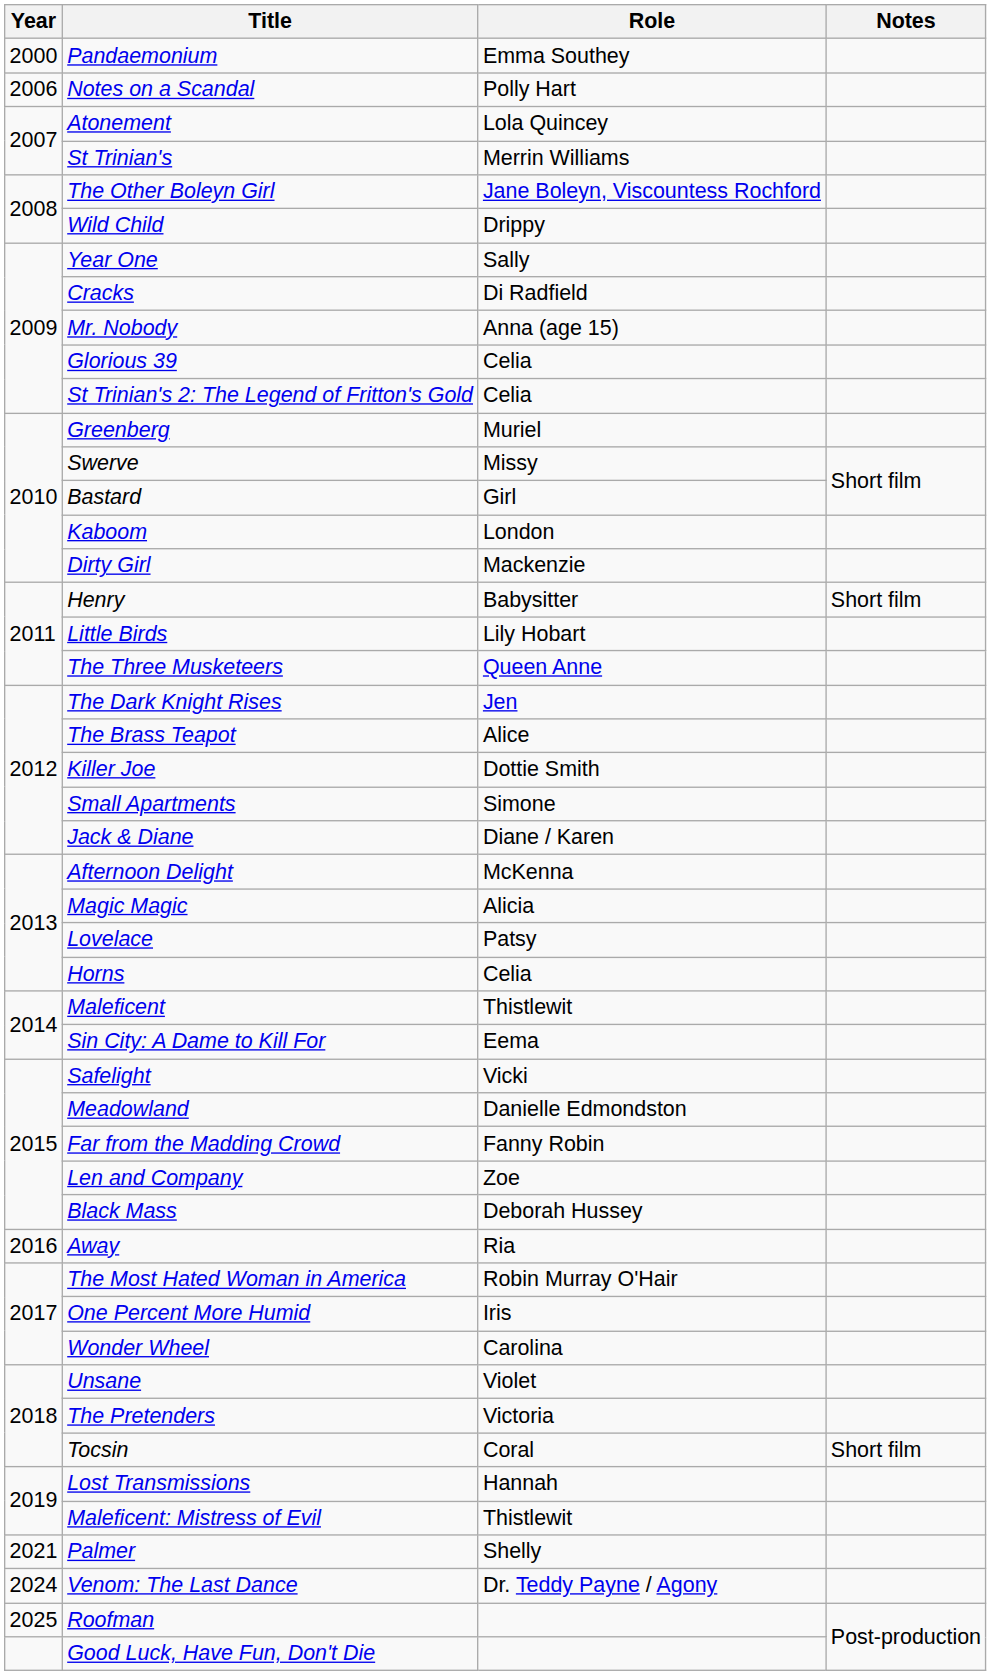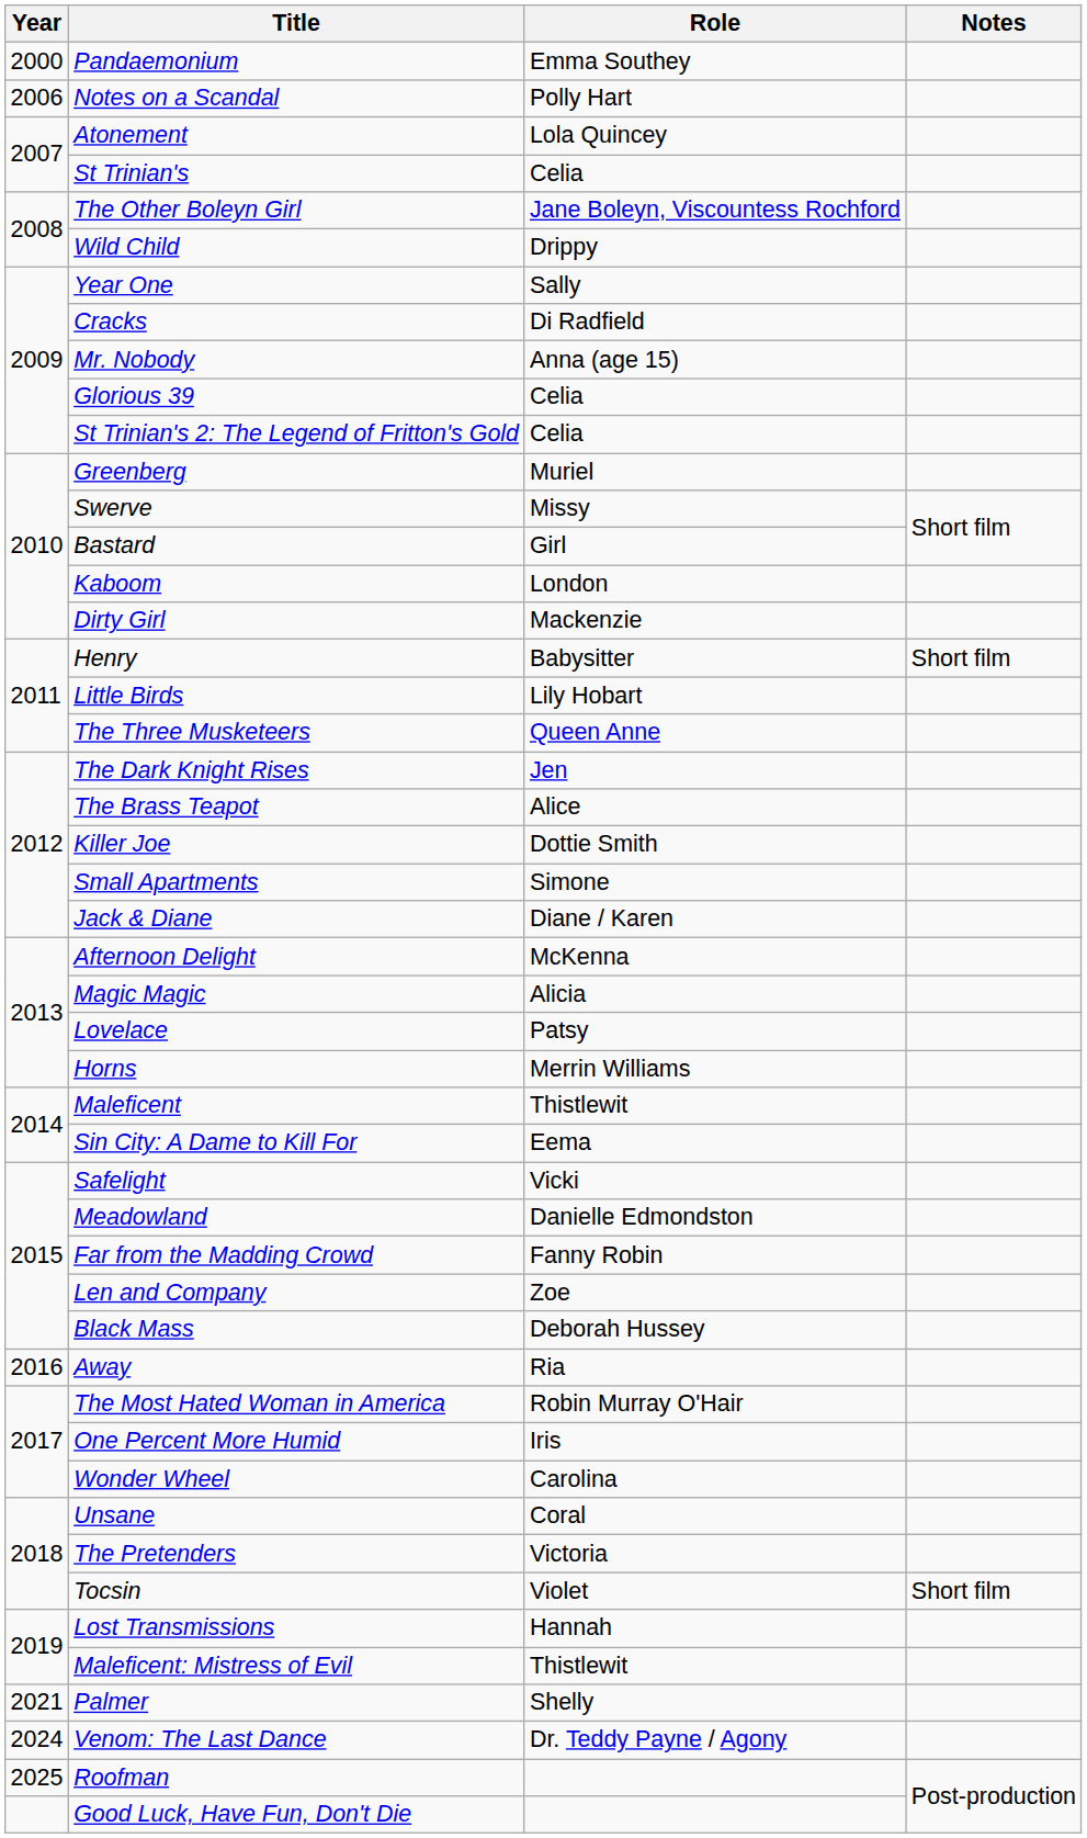 <table class="wikitable sortable" >
 <tr>
 <th>Year</th>
 <th>Title</th>
 <th>Role</th>
 <th class="unsortable">Notes</th>
 </tr>
 <tr>
 <td>2000</td>
 <td><em><a href='#'>Pandaemonium</a></em></td>
 <td>Emma Southey</td>
 <td></td>
 </tr>
 <tr>
 <td>2006</td>
 <td><em><a href='#'>Notes on a Scandal</a></em></td>
 <td>Polly Hart</td>
 <td></td>
 </tr>
 <tr>
 <td rowspan=2>2007</td>
 <td><em><a href='#'>Atonement</a></em></td>
 <td>Lola Quincey</td>
 <td></td>
 </tr>
 <tr>
 <td><em><a href='#'>St Trinian's</a></em></td>
-<td>Merrin Williams</td>
+<td>Celia</td>
 <td></td>
 </tr>
 <tr>
 <td rowspan=2>2008</td>
 <td><em><a href='#'>The Other Boleyn Girl</a></em></td>
 <td><a href='#'>Jane Boleyn, Viscountess Rochford</a></td>
 <td></td>
 </tr>
 <tr>
 <td><em><a href='#'>Wild Child</a></em></td>
 <td>Drippy</td>
 <td></td>
 </tr>
 <tr>
 <td rowspan=5>2009</td>
 <td><em><a href='#'>Year One</a></em></td>
 <td>Sally</td>
 <td></td>
 </tr>
 <tr>
 <td><em><a href='#'>Cracks</a></em></td>
 <td>Di Radfield</td>
 <td></td>
 </tr>
 <tr>
 <td><em><a href='#'>Mr. Nobody</a></em></td>
 <td>Anna (age 15)</td>
 <td></td>
 </tr>
 <tr>
 <td><em><a href='#'>Glorious 39</a></em></td>
 <td>Celia</td>
 <td></td>
 </tr>
 <tr>
 <td><em><a href='#'>St Trinian's 2: The Legend of Fritton's Gold</a></em></td>
 <td>Celia</td>
 <td></td>
 </tr>
 <tr>
 <td rowspan=5>2010</td>
 <td><em><a href='#'>Greenberg</a></em></td>
 <td>Muriel</td>
 <td></td>
 </tr>
 <tr>
 <td><em>Swerve</em></td>
 <td>Missy</td>
 <td rowspan="2">Short film</td>
 </tr>
 <tr>
 <td><em>Bastard</em></td>
 <td>Girl</td>
 </tr>
 <tr>
 <td><em><a href='#'>Kaboom</a></em></td>
 <td>London</td>
 <td></td>
 </tr>
 <tr>
 <td><em><a href='#'>Dirty Girl</a></em></td>
 <td>Mackenzie</td>
 <td></td>
 </tr>
 <tr>
 <td rowspan=3>2011</td>
 <td><em>Henry</em></td>
 <td>Babysitter</td>
 <td>Short film</td>
 </tr>
 <tr>
 <td><em><a href='#'>Little Birds</a></em></td>
 <td>Lily Hobart</td>
 <td></td>
 </tr>
 <tr>
 <td><em><a href='#'>The Three Musketeers</a></em></td>
 <td><a href='#'>Queen Anne</a></td>
 <td></td>
 </tr>
 <tr>
 <td rowspan=5>2012</td>
 <td><em><a href='#'>The Dark Knight Rises</a></em></td>
 <td><a href='#'>Jen</a></td>
 <td></td>
 </tr>
 <tr>
 <td><em><a href='#'>The Brass Teapot</a></em></td>
 <td>Alice</td>
 <td></td>
 </tr>
 <tr>
 <td><em><a href='#'>Killer Joe</a></em></td>
 <td>Dottie Smith</td>
 <td></td>
 </tr>
 <tr>
 <td><em><a href='#'>Small Apartments</a></em></td>
 <td>Simone</td>
 <td></td>
 </tr>
 <tr>
 <td><em><a href='#'>Jack & Diane</a></em></td>
 <td>Diane / Karen</td>
 <td></td>
 </tr>
 <tr>
 <td rowspan=4>2013</td>
 <td><em><a href='#'>Afternoon Delight</a></em></td>
 <td>McKenna</td>
 <td></td>
 </tr>
 <tr>
 <td><em><a href='#'>Magic Magic</a></em></td>
 <td>Alicia</td>
 <td></td>
 </tr>
 <tr>
 <td><em><a href='#'>Lovelace</a></em></td>
 <td>Patsy</td>
 <td></td>
 </tr>
 <tr>
 <td><em><a href='#'>Horns</a></em></td>
-<td>Celia</td>
+<td>Merrin Williams</td>
 <td></td>
 </tr>
 <tr>
 <td rowspan=2>2014</td>
 <td><em><a href='#'>Maleficent</a></em></td>
 <td>Thistlewit</td>
 <td></td>
 </tr>
 <tr>
 <td><em><a href='#'>Sin City: A Dame to Kill For</a></em></td>
 <td>Eema</td>
 <td></td>
 </tr>
 <tr>
 <td rowspan=5>2015</td>
 <td><em><a href='#'>Safelight</a></em></td>
 <td>Vicki</td>
 <td></td>
 </tr>
 <tr>
 <td><em><a href='#'>Meadowland</a></em></td>
 <td>Danielle Edmondston</td>
 <td></td>
 </tr>
 <tr>
 <td><em><a href='#'>Far from the Madding Crowd</a></em></td>
 <td>Fanny Robin</td>
 <td></td>
 </tr>
 <tr>
 <td><em><a href='#'>Len and Company</a></em></td>
 <td>Zoe</td>
 <td></td>
 </tr>
 <tr>
 <td><em><a href='#'>Black Mass</a></em></td>
 <td>Deborah Hussey</td>
 <td></td>
 </tr>
 <tr>
 <td>2016</td>
 <td><em><a href='#'>Away</a></em></td>
 <td>Ria</td>
 <td></td>
 </tr>
 <tr>
 <td rowspan=3>2017</td>
 <td><em><a href='#'>The Most Hated Woman in America</a></em></td>
 <td>Robin Murray O'Hair</td>
 <td></td>
 </tr>
 <tr>
 <td><em><a href='#'>One Percent More Humid</a></em></td>
 <td>Iris</td>
 <td></td>
 </tr>
 <tr>
 <td><em><a href='#'>Wonder Wheel</a></em></td>
 <td>Carolina</td>
 <td></td>
 </tr>
 <tr>
 <td rowspan=3>2018</td>
 <td><em><a href='#'>Unsane</a></em></td>
-<td>Violet</td>
+<td>Coral</td>
 <td></td>
 </tr>
 <tr>
 <td><em><a href='#'>The Pretenders</a></em></td>
 <td>Victoria</td>
 <td></td>
 </tr>
 <tr>
 <td><em>Tocsin</em></td>
-<td>Coral</td>
+<td>Violet</td>
 <td>Short film</td>
 </tr>
 <tr>
 <td rowspan=2>2019</td>
 <td><em><a href='#'>Lost Transmissions</a></em></td>
 <td>Hannah</td>
 <td></td>
 </tr>
 <tr>
 <td><em><a href='#'>Maleficent: Mistress of Evil</a></em></td>
 <td>Thistlewit</td>
 <td></td>
 </tr>
 <tr>
 <td>2021</td>
 <td><em><a href='#'>Palmer</a></em></td>
 <td>Shelly</td>
 <td></td>
 </tr>
 <tr>
 <td>2024</td>
 <td><em><a href='#'>Venom: The Last Dance</a></em></td>
 <td>Dr. <a href='#'>Teddy Payne</a> / <a href='#'>Agony</a></td>
 <td></td>
 </tr>
 <tr>
 <td>2025</td>
 <td><em><a href='#'>Roofman</a></em></td>
 <td></td>
 <td rowspan="2">Post-production</td>
 </tr>
 <tr>
 <td></td>
 <td><em><a href='#'>Good Luck, Have Fun, Don't Die</a></em></td>
 <td></td>
 </tr>
 </table>
